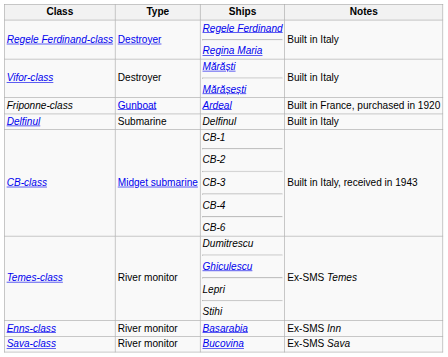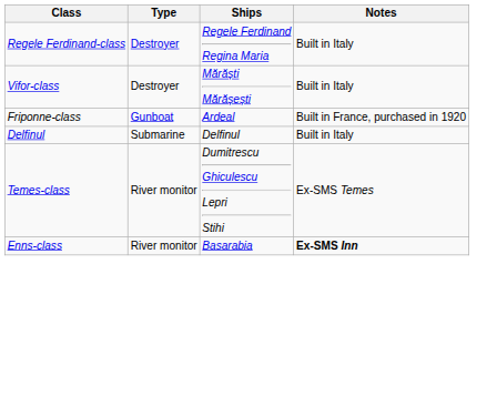 <table class="wikitable">
 <tr>
 <th>Class</th>
 <th>Type</th>
 <th>Ships</th>
 <th>Notes</th>
 </tr>
 <tr>
 <td><em><a href='#'>Regele Ferdinand-class</a></em></td>
 <td><a href='#'>Destroyer</a></td>
 <td><em><a href='#'>Regele Ferdinand</a></em><hr><em><a href='#'>Regina Maria</a></em></td>
 <td>Built in Italy</td>
 </tr>
 <tr>
 <td><em><a href='#'>Vifor-class</a></em></td>
 <td>Destroyer</td>
 <td><em><a href='#'>Mărăști</a></em><hr><em><a href='#'>Mărășești</a></em></td>
 <td>Built in Italy</td>
 </tr>
 <tr>
 <td><em>Friponne-class</em></td>
 <td><a href='#'>Gunboat</a></td>
 <td><em><a href='#'>Ardeal</a></em></td>
 <td>Built in France, purchased in 1920</td>
 </tr>
 <tr>
 <td><em><a href='#'>Delfinul</a></em></td>
 <td>Submarine</td>
 <td><em>Delfinul</em></td>
 <td>Built in Italy</td>
 </tr>
 <tr>
-<td><em><a href='#'>CB-class</a></em></td>
-<td><a href='#'>Midget submarine</a></td>
-<td><em>CB-1</em><hr><em>CB-2</em><hr><em>CB-3</em><hr><em>CB-4</em><hr><em>CB-6</em></td>
-<td>Built in Italy, received in 1943</td>
-</tr>
-<tr>
 <td><em><a href='#'>Temes-class</a></em></td>
 <td>River monitor</td>
 <td><em>Dumitrescu</em><hr><em><a href='#'>Ghiculescu</a></em><hr><em>Lepri</em><hr><em>Stihi</em></td>
 <td>Ex-SMS <em>Temes</em></td>
 </tr>
 <tr>
 <td><em><a href='#'>Enns-class</a></em></td>
 <td>River monitor</td>
 <td><em><a href='#'>Basarabia</a></em></td>
-<td>Ex-SMS <em>Inn</em></td>
-</tr>
-<tr>
-<td><em><a href='#'>Sava-class</a></em></td>
-<td>River monitor</td>
-<td><em><a href='#'>Bucovina</a></em></td>
-<td>Ex-SMS <em>Sava</em></td>
+<td><strong>Ex-SMS <em>Inn</em></strong></td>
 </tr>
 </table>
